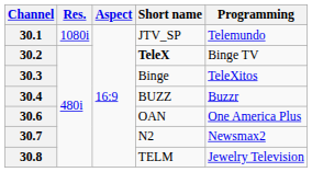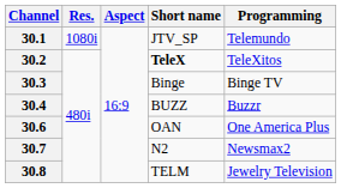 <table class="wikitable">
 <tr>
 <th><a href='#'>Channel</a></th>
 <th><a href='#'>Res.</a></th>
 <th><a href='#'>Aspect</a></th>
 <th>Short name</th>
 <th>Programming</th>
 </tr>
 <tr>
 <th scope = "row">30.1</th>
 <td><a href='#'>1080i</a></td>
 <td rowspan=7><a href='#'>16:9</a></td>
 <td>JTV_SP</td>
 <td><a href='#'>Telemundo</a></td>
 </tr>
 <tr>
 <th scope = "row">30.2</th>
 <td rowspan=6><a href='#'>480i</a></td>
 <td><strong>TeleX</strong></td>
-<td>Binge TV</td>
+<td><a href='#'>TeleXitos</a></td>
 </tr>
 <tr>
 <th scope = "row">30.3</th>
 <td>Binge</td>
-<td><a href='#'>TeleXitos</a></td>
+<td>Binge TV</td>
 </tr>
 <tr>
 <th scope = "row">30.4</th>
 <td>BUZZ</td>
 <td><a href='#'>Buzzr</a></td>
 </tr>
 <tr>
 <th scope = "row">30.6</th>
 <td>OAN</td>
 <td><a href='#'>One America Plus</a></td>
 </tr>
 <tr>
 <th scope = "row">30.7</th>
 <td>N2</td>
 <td><a href='#'>Newsmax2</a></td>
 </tr>
 <tr>
 <th scope = "row">30.8</th>
 <td>TELM</td>
 <td><a href='#'>Jewelry Television</a></td>
 </tr>
 </table>
